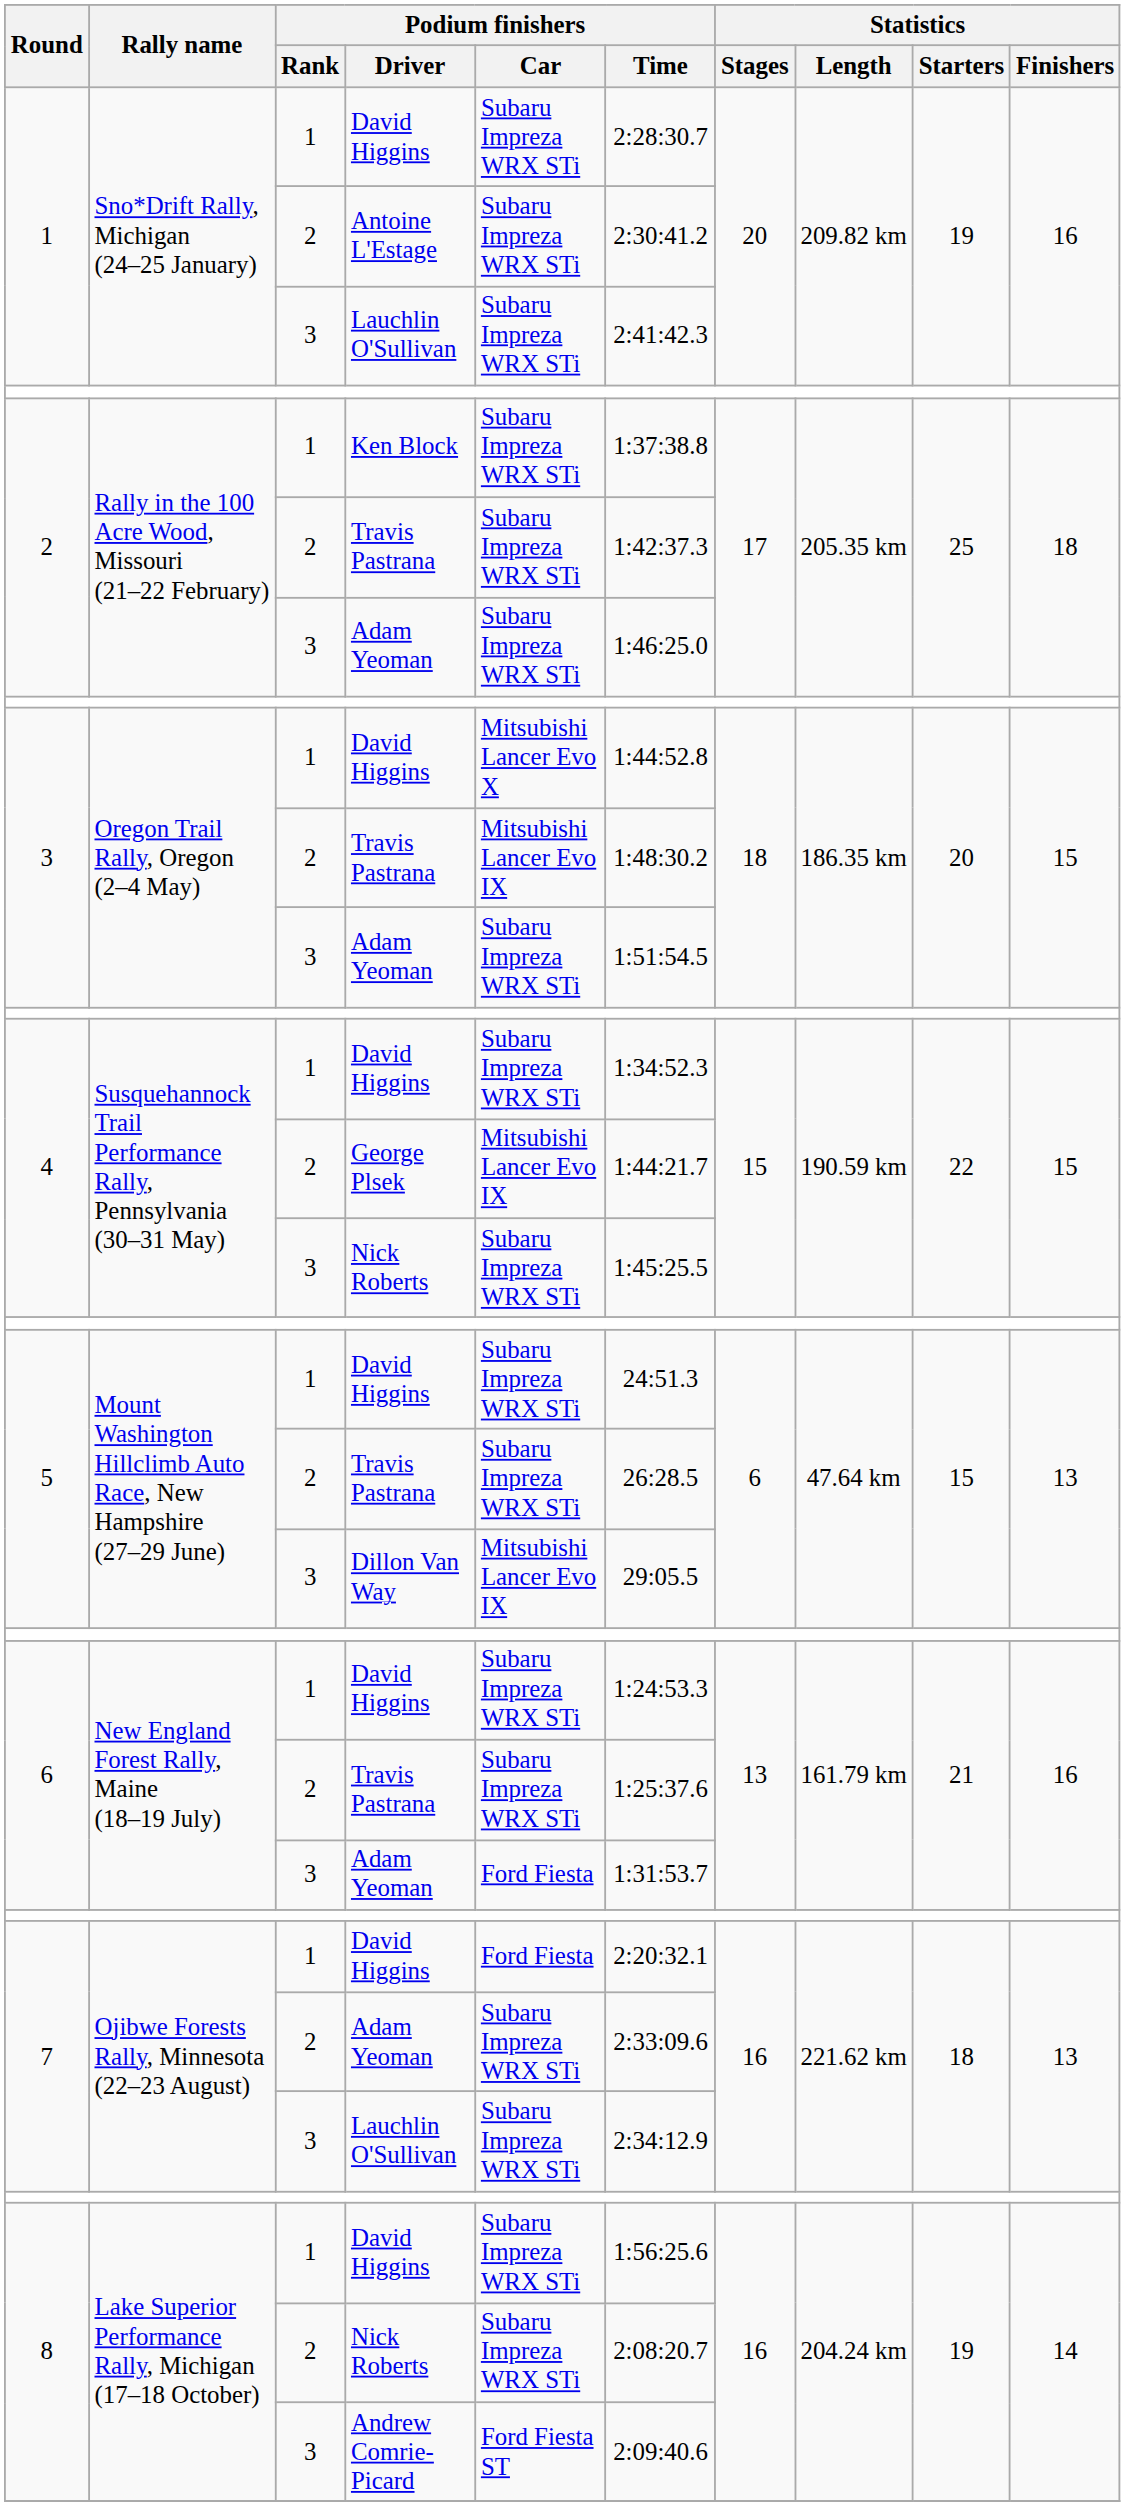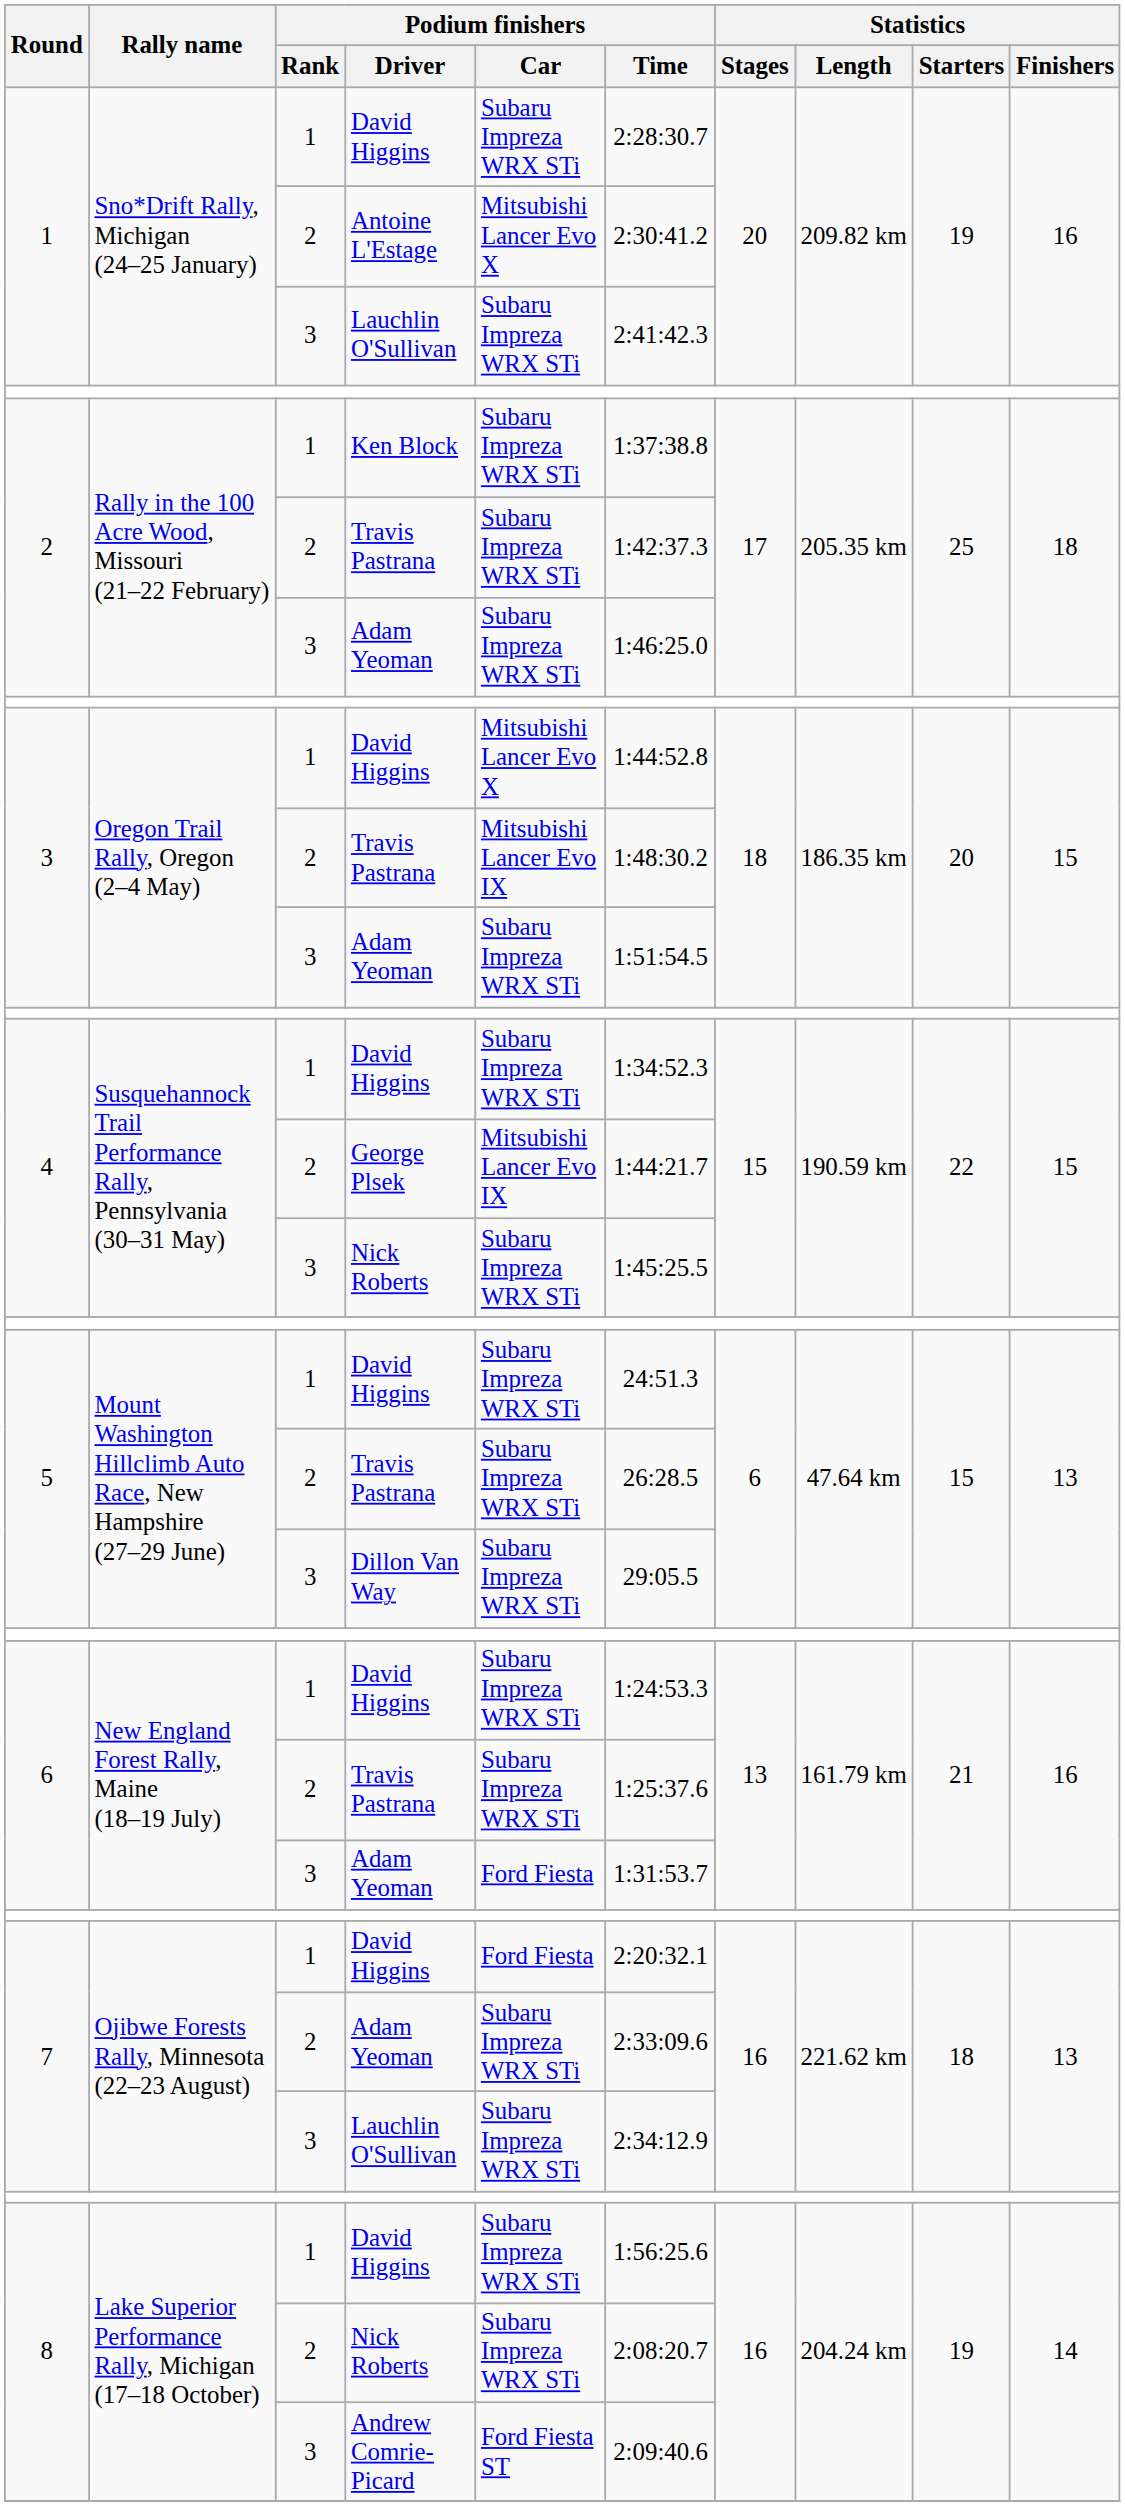 <table class="wikitable" style="font-size:85%;">
 <tr>
 <th rowspan=2>Round</th>
 <th style="width:22em" rowspan=2>Rally name</th>
 <th colspan=4>Podium finishers</th>
 <th colspan=4>Statistics</th>
 </tr>
 <tr>
 <th>Rank</th>
 <th style="width:15em">Driver</th>
 <th style="width:15em">Car</th>
 <th style="width:6em">Time</th>
 <th>Stages</th>
 <th>Length</th>
 <th>Starters</th>
 <th>Finishers</th>
 </tr>
 <tr>
 <td rowspan=3 align=center>1</td>
 <td rowspan=3><a href='#'>Sno*Drift Rally</a>, Michigan<br>(24–25 January)</td>
 <td align=center>1</td>
 <td> <a href='#'>David Higgins</a></td>
 <td><a href='#'>Subaru Impreza WRX STi</a></td>
 <td align=center>2:28:30.7</td>
 <td rowspan=3 align=center>20</td>
 <td rowspan=3 align=center>209.82 km</td>
 <td rowspan=3 align=center>19</td>
 <td rowspan=3 align=center>16</td>
 </tr>
 <tr>
 <td align=center>2</td>
 <td> <a href='#'>Antoine L'Estage</a></td>
-<td><a href='#'>Subaru Impreza WRX STi</a></td>
+<td><a href='#'>Mitsubishi Lancer Evo X</a></td>
 <td align=center>2:30:41.2</td>
 </tr>
 <tr>
 <td align=center>3</td>
 <td> <a href='#'>Lauchlin O'Sullivan</a></td>
 <td><a href='#'>Subaru Impreza WRX STi</a></td>
 <td align=center>2:41:42.3</td>
 </tr>
 <tr style="background:white;">
 <td colspan="10"></td>
 </tr>
 <tr>
 <td rowspan=3 align=center>2</td>
 <td rowspan=3><a href='#'>Rally in the 100 Acre Wood</a>, Missouri<br>(21–22 February)</td>
 <td align=center>1</td>
 <td> <a href='#'>Ken Block</a></td>
 <td><a href='#'>Subaru Impreza WRX STi</a></td>
 <td align=center>1:37:38.8</td>
 <td rowspan=3 align=center>17</td>
 <td rowspan=3 align=center>205.35 km</td>
 <td rowspan=3 align=center>25</td>
 <td rowspan=3 align=center>18</td>
 </tr>
 <tr>
 <td align=center>2</td>
 <td> <a href='#'>Travis Pastrana</a></td>
 <td><a href='#'>Subaru Impreza WRX STi</a></td>
 <td align=center>1:42:37.3</td>
 </tr>
 <tr>
 <td align=center>3</td>
 <td> <a href='#'>Adam Yeoman</a></td>
 <td><a href='#'>Subaru Impreza WRX STi</a></td>
 <td align=center>1:46:25.0</td>
 </tr>
 <tr style="background:white;">
 <td colspan="12"></td>
 </tr>
 <tr>
 <td rowspan=3 align=center>3</td>
 <td rowspan="3"><a href='#'>Oregon Trail Rally</a>, Oregon<br>(2–4 May)</td>
 <td align=center>1</td>
 <td> <a href='#'>David Higgins</a></td>
 <td><a href='#'>Mitsubishi Lancer Evo X</a></td>
 <td align=center>1:44:52.8</td>
 <td rowspan=3 align=center>18</td>
 <td rowspan=3 align=center>186.35 km</td>
 <td rowspan=3 align=center>20</td>
 <td rowspan=3 align=center>15</td>
 </tr>
 <tr>
 <td align=center>2</td>
 <td> <a href='#'>Travis Pastrana</a></td>
 <td><a href='#'>Mitsubishi Lancer Evo IX</a></td>
 <td align=center>1:48:30.2</td>
 </tr>
 <tr>
 <td align=center>3</td>
 <td> <a href='#'>Adam Yeoman</a></td>
 <td><a href='#'>Subaru Impreza WRX STi</a></td>
 <td align=center>1:51:54.5</td>
 </tr>
 <tr style="background:white;">
 <td colspan="12"></td>
 </tr>
 <tr>
 <td rowspan=3 align=center>4</td>
 <td rowspan=3><a href='#'>Susquehannock Trail Performance Rally</a>, Pennsylvania<br>(30–31 May)</td>
 <td align=center>1</td>
 <td> <a href='#'>David Higgins</a></td>
 <td><a href='#'>Subaru Impreza WRX STi</a></td>
 <td align=center>1:34:52.3</td>
 <td rowspan=3 align=center>15</td>
 <td rowspan=3 align=center>190.59 km</td>
 <td rowspan=3 align=center>22</td>
 <td rowspan=3 align=center>15</td>
 </tr>
 <tr>
 <td align=center>2</td>
 <td> <a href='#'>George Plsek</a></td>
 <td><a href='#'>Mitsubishi Lancer Evo IX</a></td>
 <td align=center>1:44:21.7</td>
 </tr>
 <tr>
 <td align=center>3</td>
 <td> <a href='#'>Nick Roberts</a></td>
 <td><a href='#'>Subaru Impreza WRX STi</a></td>
 <td align=center>1:45:25.5</td>
 </tr>
 <tr style="background:white;">
 <td colspan="12"></td>
 </tr>
 <tr>
 <td rowspan=3 align=center>5</td>
 <td rowspan=3><a href='#'>Mount Washington Hillclimb Auto Race</a>, New Hampshire<br>(27–29 June)</td>
 <td align=center>1</td>
 <td> <a href='#'>David Higgins</a></td>
 <td><a href='#'>Subaru Impreza WRX STi</a></td>
 <td align=center>24:51.3</td>
 <td rowspan=3 align=center>6</td>
 <td rowspan=3 align=center>47.64 km</td>
 <td rowspan=3 align=center>15</td>
 <td rowspan=3 align=center>13</td>
 </tr>
 <tr>
 <td align=center>2</td>
 <td> <a href='#'>Travis Pastrana</a></td>
 <td><a href='#'>Subaru Impreza WRX STi</a></td>
 <td align=center>26:28.5</td>
 </tr>
 <tr>
 <td align=center>3</td>
 <td> <a href='#'>Dillon Van Way</a></td>
-<td><a href='#'>Mitsubishi Lancer Evo IX</a></td>
+<td><a href='#'>Subaru Impreza WRX STi</a></td>
 <td align=center>29:05.5</td>
 </tr>
 <tr style="background:white;">
 <td colspan="12"></td>
 </tr>
 <tr>
 <td rowspan=3 align=center>6</td>
 <td rowspan=3><a href='#'>New England Forest Rally</a>, Maine<br>(18–19 July)</td>
 <td align=center>1</td>
 <td> <a href='#'>David Higgins</a></td>
 <td><a href='#'>Subaru Impreza WRX STi</a></td>
 <td align=center>1:24:53.3</td>
 <td rowspan=3 align=center>13</td>
 <td rowspan=3 align=center>161.79 km</td>
 <td rowspan=3 align=center>21</td>
 <td rowspan=3 align=center>16</td>
 </tr>
 <tr>
 <td align=center>2</td>
 <td> <a href='#'>Travis Pastrana</a></td>
 <td><a href='#'>Subaru Impreza WRX STi</a></td>
 <td align=center>1:25:37.6</td>
 </tr>
 <tr>
 <td align=center>3</td>
 <td> <a href='#'>Adam Yeoman</a></td>
 <td><a href='#'>Ford Fiesta</a></td>
 <td align=center>1:31:53.7</td>
 </tr>
 <tr style="background:white;">
 <td colspan="12"></td>
 </tr>
 <tr>
 <td rowspan=3 align=center>7</td>
 <td rowspan=3><a href='#'>Ojibwe Forests Rally</a>, Minnesota<br>(22–23 August)</td>
 <td align=center>1</td>
 <td> <a href='#'>David Higgins</a></td>
 <td><a href='#'>Ford Fiesta</a></td>
 <td align=center>2:20:32.1</td>
 <td rowspan=3 align=center>16</td>
 <td rowspan=3 align=center>221.62 km</td>
 <td rowspan=3 align=center>18</td>
 <td rowspan=3 align=center>13</td>
 </tr>
 <tr>
 <td align=center>2</td>
 <td> <a href='#'>Adam Yeoman</a></td>
 <td><a href='#'>Subaru Impreza WRX STi</a></td>
 <td align=center>2:33:09.6</td>
 </tr>
 <tr>
 <td align=center>3</td>
 <td> <a href='#'>Lauchlin O'Sullivan</a></td>
 <td><a href='#'>Subaru Impreza WRX STi</a></td>
 <td align=center>2:34:12.9</td>
 </tr>
 <tr style="background:white;">
 <td colspan="12"></td>
 </tr>
 <tr>
 <td rowspan=3 align=center>8</td>
 <td rowspan=3><a href='#'>Lake Superior Performance Rally</a>, Michigan<br>(17–18 October)</td>
 <td align=center>1</td>
 <td> <a href='#'>David Higgins</a></td>
 <td><a href='#'>Subaru Impreza WRX STi</a></td>
 <td align=center>1:56:25.6</td>
 <td rowspan=3 align=center>16</td>
 <td rowspan=3 align=center>204.24 km</td>
 <td rowspan=3 align=center>19</td>
 <td rowspan=3 align=center>14</td>
 </tr>
 <tr>
 <td align=center>2</td>
 <td> <a href='#'>Nick Roberts</a></td>
 <td><a href='#'>Subaru Impreza WRX STi</a></td>
 <td align=center>2:08:20.7</td>
 </tr>
 <tr>
 <td align=center>3</td>
 <td> <a href='#'>Andrew Comrie-Picard</a></td>
 <td><a href='#'>Ford Fiesta ST</a></td>
 <td align=center>2:09:40.6</td>
 </tr>
 <tr>
 </tr>
 </table>
